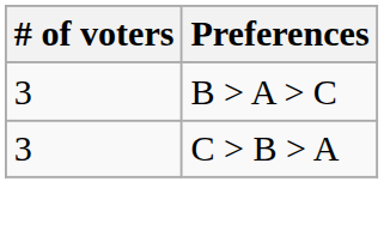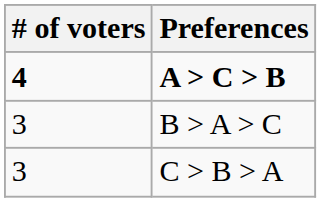 <table class="wikitable">
 <tr>
 <th># of voters</th>
 <th>Preferences</th>
+</tr>
+<tr>
+<td><strong>4</strong></td>
+<td><strong>A > C > B</strong></td>
 </tr>
 <tr>
 <td>3</td>
 <td>B > A > C</td>
 </tr>
 <tr>
 <td>3</td>
 <td>C > B > A</td>
 </tr>
 </table>
